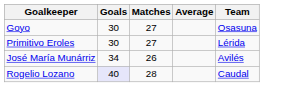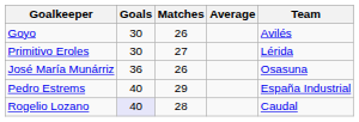 <table class="wikitable sortable" class="wikitable">
 <tr style="background:#ccc; text-align:center;">
 <th>Goalkeeper</th>
 <th>Goals</th>
 <th>Matches</th>
 <th>Average</th>
 <th>Team</th>
 </tr>
 <tr>
 <td> <a href='#'>Goyo</a></td>
 <td style="text-align:center;">30</td>
-<td style="text-align:center;">27</td>
+<td style="text-align:center;">26</td>
 <td style="text-align:center;"></td>
-<td><a href='#'>Osasuna</a></td>
+<td><a href='#'>Avilés</a></td>
 </tr>
 <tr>
 <td> <a href='#'>Primitivo Eroles</a></td>
 <td style="text-align:center;">30</td>
 <td style="text-align:center;">27</td>
 <td style="text-align:center;"></td>
 <td><a href='#'>Lérida</a></td>
 </tr>
 <tr>
 <td> <a href='#'>José María Munárriz</a></td>
-<td style="text-align:center;">34</td>
+<td style="text-align:center;">36</td>
 <td style="text-align:center;">26</td>
 <td style="text-align:center;"></td>
-<td><a href='#'>Avilés</a></td>
+<td><a href='#'>Osasuna</a></td>
+</tr>
+<tr>
+<td> <a href='#'>Pedro Estrems</a></td>
+<td style="text-align:center;">40</td>
+<td style="text-align:center;">29</td>
+<td style="text-align:center;"></td>
+<td><a href='#'>España Industrial</a></td>
 </tr>
 <tr>
 <td> <a href='#'>Rogelio Lozano</a></td>
 <td style="background: lavender; text-align:center;">40</td>
 <td style="text-align:center;">28</td>
 <td style="text-align:center;"></td>
 <td><a href='#'>Caudal</a></td>
 </tr>
 </table>
